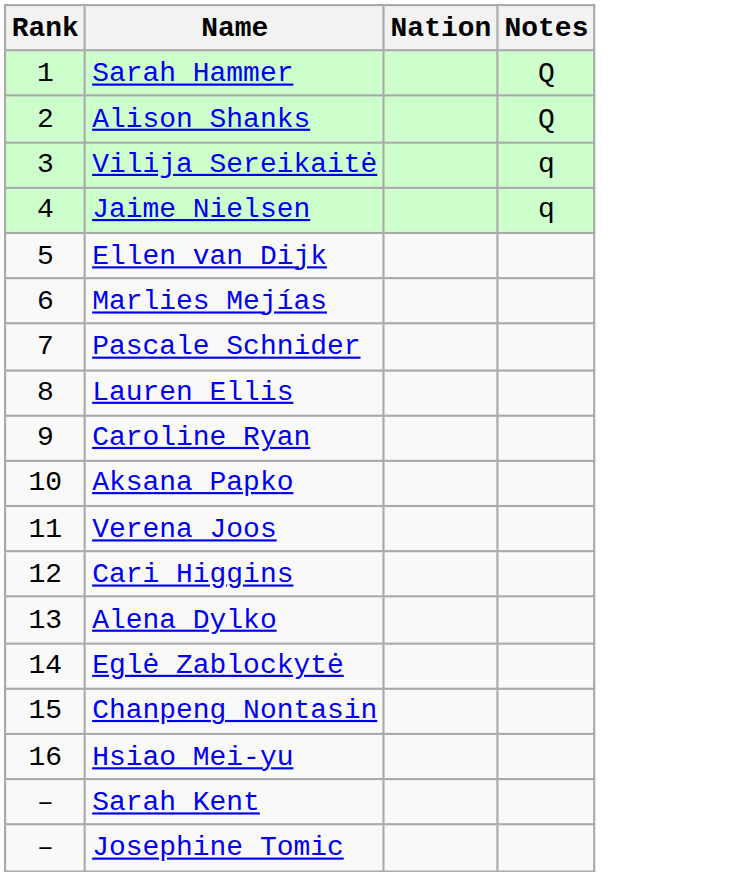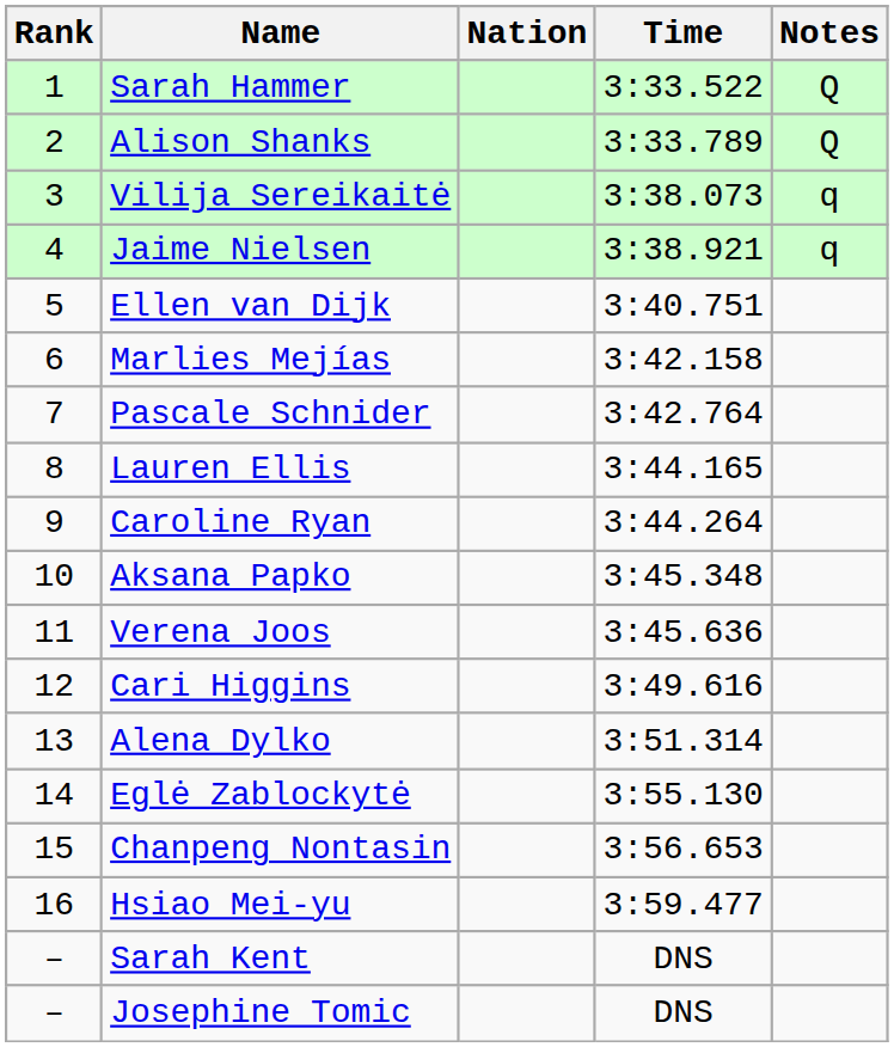 <table class="wikitable sortable" style="text-align:center">
 <tr>
 <th>Rank</th>
 <th>Name</th>
 <th>Nation</th>
+<th>Time</th>
 <th>Notes</th>
 </tr>
 <tr bgcolor=ccffcc>
 <td>1</td>
 <td align=left><a href='#'>Sarah Hammer</a></td>
 <td align=left></td>
+<td>3:33.522</td>
 <td>Q</td>
 </tr>
 <tr bgcolor=ccffcc>
 <td>2</td>
 <td align=left><a href='#'>Alison Shanks</a></td>
 <td align=left></td>
+<td>3:33.789</td>
 <td>Q</td>
 </tr>
 <tr bgcolor=ccffcc>
 <td>3</td>
 <td align=left><a href='#'>Vilija Sereikaitė</a></td>
 <td align=left></td>
+<td>3:38.073</td>
 <td>q</td>
 </tr>
 <tr bgcolor=ccffcc>
 <td>4</td>
 <td align=left><a href='#'>Jaime Nielsen</a></td>
 <td align=left></td>
+<td>3:38.921</td>
 <td>q</td>
 </tr>
 <tr>
 <td>5</td>
 <td align=left><a href='#'>Ellen van Dijk</a></td>
 <td align=left></td>
+<td>3:40.751</td>
 <td></td>
 </tr>
 <tr>
 <td>6</td>
 <td align=left><a href='#'>Marlies Mejías</a></td>
 <td align=left></td>
+<td>3:42.158</td>
 <td></td>
 </tr>
 <tr>
 <td>7</td>
 <td align=left><a href='#'>Pascale Schnider</a></td>
 <td align=left></td>
+<td>3:42.764</td>
 <td></td>
 </tr>
 <tr>
 <td>8</td>
 <td align=left><a href='#'>Lauren Ellis</a></td>
 <td align=left></td>
+<td>3:44.165</td>
 <td></td>
 </tr>
 <tr>
 <td>9</td>
 <td align=left><a href='#'>Caroline Ryan</a></td>
 <td align=left></td>
+<td>3:44.264</td>
 <td></td>
 </tr>
 <tr>
 <td>10</td>
 <td align=left><a href='#'>Aksana Papko</a></td>
 <td align=left></td>
+<td>3:45.348</td>
 <td></td>
 </tr>
 <tr>
 <td>11</td>
 <td align=left><a href='#'>Verena Joos</a></td>
 <td align=left></td>
+<td>3:45.636</td>
 <td></td>
 </tr>
 <tr>
 <td>12</td>
 <td align=left><a href='#'>Cari Higgins</a></td>
 <td align=left></td>
+<td>3:49.616</td>
 <td></td>
 </tr>
 <tr>
 <td>13</td>
 <td align=left><a href='#'>Alena Dylko</a></td>
 <td align=left></td>
+<td>3:51.314</td>
 <td></td>
 </tr>
 <tr>
 <td>14</td>
 <td align=left><a href='#'>Eglė Zablockytė</a></td>
 <td align=left></td>
+<td>3:55.130</td>
 <td></td>
 </tr>
 <tr>
 <td>15</td>
 <td align=left><a href='#'>Chanpeng Nontasin</a></td>
 <td align=left></td>
+<td>3:56.653</td>
 <td></td>
 </tr>
 <tr>
 <td>16</td>
 <td align=left><a href='#'>Hsiao Mei-yu</a></td>
 <td align=left></td>
+<td>3:59.477</td>
 <td></td>
 </tr>
 <tr>
 <td>–</td>
 <td align=left><a href='#'>Sarah Kent</a></td>
 <td align=left></td>
+<td>DNS</td>
 <td></td>
 </tr>
 <tr>
 <td>–</td>
 <td align=left><a href='#'>Josephine Tomic</a></td>
 <td align=left></td>
+<td>DNS</td>
 <td></td>
 </tr>
 </table>
